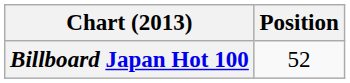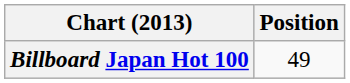 <table class="wikitable sortable plainrowheaders">
 <tr>
 <th>Chart (2013)</th>
 <th>Position</th>
 </tr>
 <tr>
 <th scope="row"><em>Billboard</em> <a href='#'>Japan Hot 100</a></th>
-<td align="center">52</td>
+<td align="center">49</td>
 </tr>
 </table>
